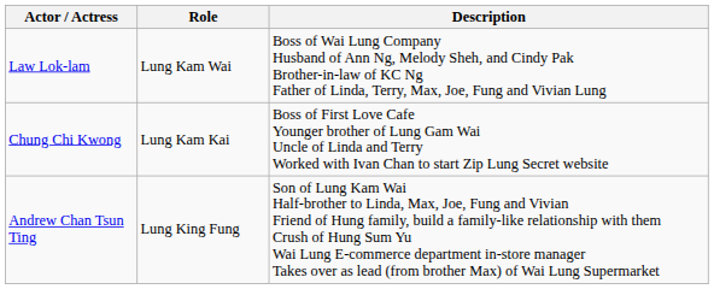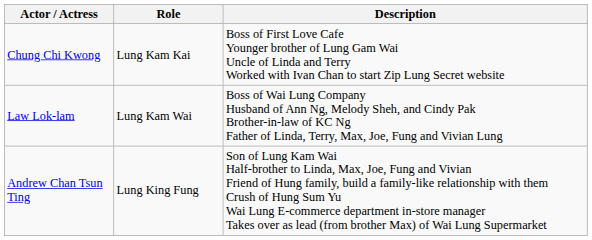 <table class="wikitable" style="width:60%;">
 <tr>
 <th style="width:12%">Actor / Actress</th>
 <th style="width:12%">Role</th>
 <th style="width:40%">Description</th>
 </tr>
 <tr>
+<td><a href='#'>Chung Chi Kwong</a></td>
+<td>Lung Kam Kai</td>
+<td>Boss of First Love Cafe<br>Younger brother of Lung Gam Wai<br>Uncle of Linda and Terry<br>Worked with Ivan Chan to start Zip Lung Secret website</td>
+</tr>
+<tr>
 <td><a href='#'>Law Lok-lam</a></td>
 <td>Lung Kam Wai</td>
 <td>Boss of Wai Lung Company<br>Husband of Ann Ng, Melody Sheh, and Cindy Pak<br>Brother-in-law of KC Ng<br>Father of Linda, Terry, Max, Joe, Fung and Vivian Lung</td>
-</tr>
-<tr>
-<td><a href='#'>Chung Chi Kwong</a></td>
-<td>Lung Kam Kai</td>
-<td>Boss of First Love Cafe<br>Younger brother of Lung Gam Wai<br>Uncle of Linda and Terry<br>Worked with Ivan Chan to start Zip Lung Secret website</td>
 </tr>
 <tr>
 <td><a href='#'>Andrew Chan Tsun Ting</a></td>
 <td>Lung King Fung</td>
 <td>Son of Lung Kam Wai<br>Half-brother to Linda, Max, Joe, Fung and Vivian<br>Friend of Hung family, build a family-like relationship with them<br>Crush of Hung Sum Yu<br>Wai Lung E-commerce department in-store manager<br>Takes over as lead (from brother Max) of Wai Lung Supermarket</td>
 </tr>
 </table>
